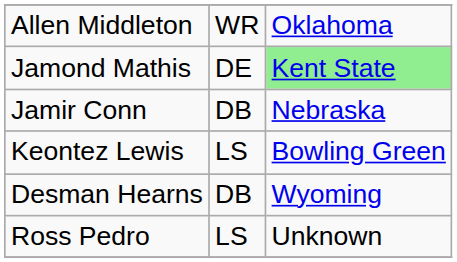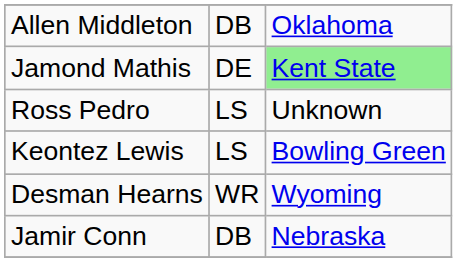 <table class="wikitable sortable">
 <tr>
 </tr>
 <tr>
 <td>Allen Middleton</td>
-<td>WR</td>
+<td>DB</td>
 <td><a href='#'>Oklahoma</a></td>
 </tr>
 <tr>
 <td>Jamond Mathis</td>
 <td>DE</td>
 <td style="background: lightgreen;"><a href='#'>Kent State</a></td>
 </tr>
 <tr>
-<td>Jamir Conn</td>
-<td>DB</td>
-<td><a href='#'>Nebraska</a></td>
+<td>Ross Pedro</td>
+<td>LS</td>
+<td>Unknown</td>
 </tr>
 <tr>
 <td>Keontez Lewis</td>
 <td>LS</td>
 <td><a href='#'>Bowling Green</a></td>
 </tr>
 <tr>
 <td>Desman Hearns</td>
-<td>DB</td>
+<td>WR</td>
 <td><a href='#'>Wyoming</a></td>
 </tr>
 <tr>
-<td>Ross Pedro</td>
-<td>LS</td>
-<td>Unknown</td>
+<td>Jamir Conn</td>
+<td>DB</td>
+<td><a href='#'>Nebraska</a></td>
 </tr>
 <tr>
 </tr>
 </table>
